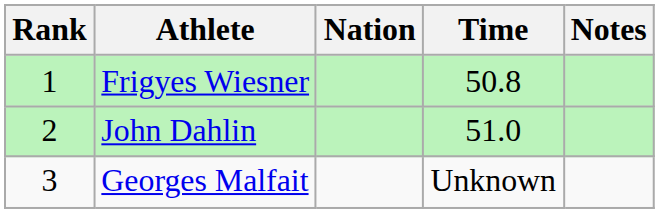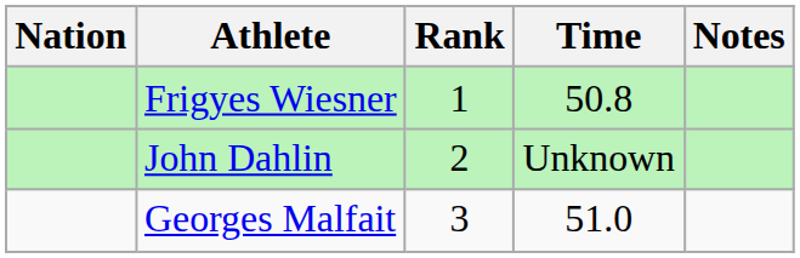 <table class="wikitable sortable" style="text-align:center">
 <tr>
+<th>Nation</th>
+<th>Athlete</th>
 <th>Rank</th>
-<th>Athlete</th>
-<th>Nation</th>
 <th>Time</th>
 <th>Notes</th>
 </tr>
 <tr bgcolor=bbf3bb>
+<td align=left></td>
+<td align=left><a href='#'>Frigyes Wiesner</a></td>
 <td>1</td>
-<td align=left><a href='#'>Frigyes Wiesner</a></td>
-<td align=left></td>
 <td>50.8</td>
 <td></td>
 </tr>
 <tr bgcolor=bbf3bb>
+<td align=left></td>
+<td align=left><a href='#'>John Dahlin</a></td>
 <td>2</td>
-<td align=left><a href='#'>John Dahlin</a></td>
+<td>Unknown</td>
+<td></td>
+</tr>
+<tr>
 <td align=left></td>
+<td align=left><a href='#'>Georges Malfait</a></td>
+<td>3</td>
 <td>51.0</td>
 <td></td>
 </tr>
-<tr>
-<td>3</td>
-<td align=left><a href='#'>Georges Malfait</a></td>
-<td align=left></td>
-<td>Unknown</td>
-<td></td>
-</tr>
 </table>
